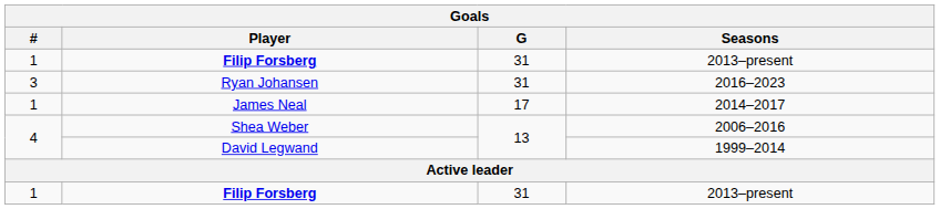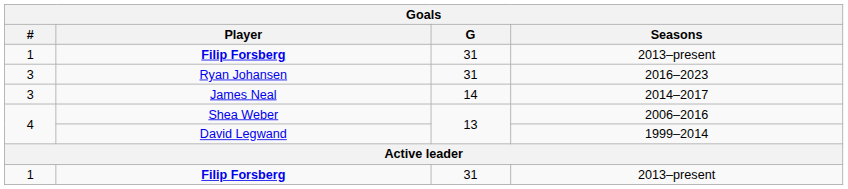 <table class="wikitable" style="text-align: center; font-size: 95%" width="80%">
 <tr>
 <th colspan="4">Goals</th>
 </tr>
 <tr>
 <th>#</th>
 <th>Player</th>
 <th>G</th>
 <th>Seasons</th>
 </tr>
 <tr>
 <td>1</td>
 <td><strong><a href='#'>Filip Forsberg</a></strong></td>
 <td>31</td>
 <td>2013–present</td>
 </tr>
 <tr>
 <td>3</td>
 <td><a href='#'>Ryan Johansen</a></td>
 <td>31</td>
 <td>2016–2023</td>
 </tr>
 <tr>
-<td>1</td>
+<td>3</td>
 <td><a href='#'>James Neal</a></td>
-<td>17</td>
+<td>14</td>
 <td>2014–2017</td>
 </tr>
 <tr>
 <td rowspan="2">4</td>
 <td><a href='#'>Shea Weber</a></td>
 <td rowspan="2">13</td>
 <td>2006–2016</td>
 </tr>
 <tr>
 <td><a href='#'>David Legwand</a></td>
 <td>1999–2014</td>
 </tr>
 <tr>
 <th colspan="4">Active leader</th>
 </tr>
 <tr>
 <td>1</td>
 <td><strong><a href='#'>Filip Forsberg</a></strong></td>
 <td>31</td>
 <td>2013–present</td>
 </tr>
 </table>
